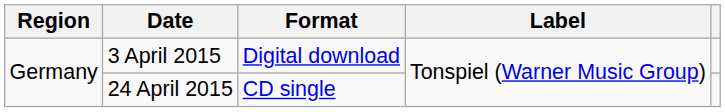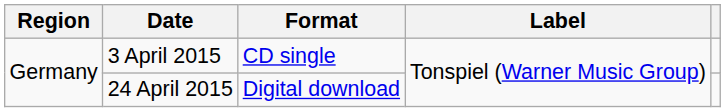 <table class=wikitable>
 <tr>
 <th>Region</th>
 <th>Date</th>
 <th>Format</th>
 <th>Label</th>
 <th></th>
 </tr>
 <tr>
 <td rowspan="2">Germany</td>
 <td>3 April 2015</td>
-<td><a href='#'>Digital download</a></td>
+<td><a href='#'>CD single</a></td>
 <td rowspan="2">Tonspiel (<a href='#'>Warner Music Group</a>)</td>
 <td></td>
 </tr>
 <tr>
 <td>24 April 2015</td>
-<td><a href='#'>CD single</a></td>
+<td><a href='#'>Digital download</a></td>
 <td></td>
 </tr>
 </table>
